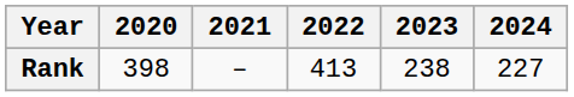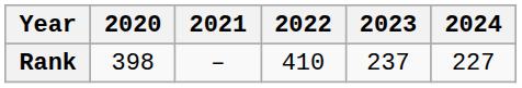 <table class="wikitable alternance" style="text-align:center;">
 <tr>
 <th scope="col" width="40px" bgcolor="#DFDFDF">Year</th>
 <th scope="col" width="40px" bgcolor="#DFDFDF">2020</th>
 <th scope="col" width="40px" bgcolor="#DFDFDF">2021</th>
 <th scope="col" width="40px" bgcolor="#DFDFDF">2022</th>
 <th scope="col" width="40px" bgcolor="#DFDFDF">2023</th>
 <th scope="col" width="40px" bgcolor="#DFDFDF">2024</th>
 </tr>
 <tr>
 <th scope="row">Rank</th>
 <td>398</td>
 <td>–</td>
-<td>413</td>
-<td>238</td>
+<td>410</td>
+<td>237</td>
 <td>227</td>
 </tr>
 </table>
